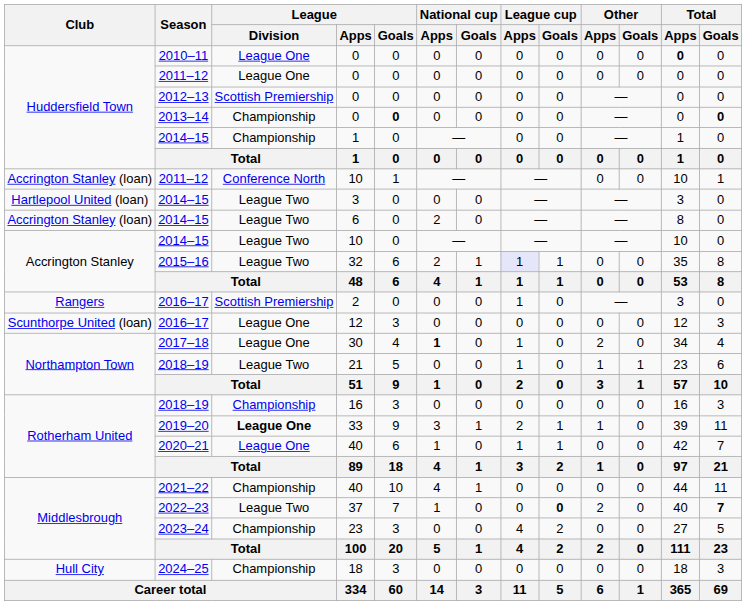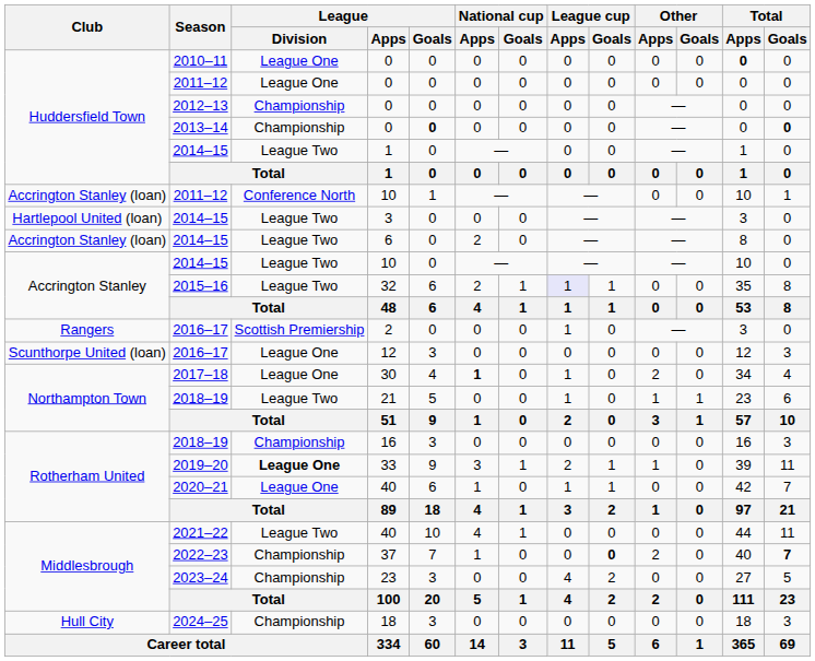 <table class="wikitable" style="text-align: center">
 <tr>
 <th rowspan="2">Club</th>
 <th rowspan="2">Season</th>
 <th colspan="3">League</th>
 <th colspan="2">National cup</th>
 <th colspan="2">League cup</th>
 <th colspan="2">Other</th>
 <th colspan="2">Total</th>
 </tr>
 <tr>
 <th>Division</th>
 <th>Apps</th>
 <th>Goals</th>
 <th>Apps</th>
 <th>Goals</th>
 <th>Apps</th>
 <th>Goals</th>
 <th>Apps</th>
 <th>Goals</th>
 <th>Apps</th>
 <th>Goals</th>
 </tr>
 <tr>
 <td rowspan="6"><a href='#'>Huddersfield Town</a></td>
 <td><a href='#'>2010–11</a></td>
 <td><a href='#'>League One</a></td>
 <td>0</td>
 <td>0</td>
 <td>0</td>
 <td>0</td>
 <td>0</td>
 <td>0</td>
 <td>0</td>
 <td>0</td>
 <td><strong>0</strong></td>
 <td>0</td>
 </tr>
 <tr>
 <td><a href='#'>2011–12</a></td>
 <td>League One</td>
 <td>0</td>
 <td>0</td>
 <td>0</td>
 <td>0</td>
 <td>0</td>
 <td>0</td>
 <td>0</td>
 <td>0</td>
 <td>0</td>
 <td>0</td>
 </tr>
 <tr>
 <td><a href='#'>2012–13</a></td>
-<td><a href='#'>Scottish Premiership</a></td>
+<td><a href='#'>Championship</a></td>
 <td>0</td>
 <td>0</td>
 <td>0</td>
 <td>0</td>
 <td>0</td>
 <td>0</td>
 <td colspan="2">—</td>
 <td>0</td>
 <td>0</td>
 </tr>
 <tr>
 <td><a href='#'>2013–14</a></td>
 <td>Championship</td>
 <td>0</td>
 <td><strong>0</strong></td>
 <td>0</td>
 <td>0</td>
 <td>0</td>
 <td>0</td>
 <td colspan="2">—</td>
 <td>0</td>
 <td><strong>0</strong></td>
 </tr>
 <tr>
 <td><a href='#'>2014–15</a></td>
-<td>Championship</td>
+<td>League Two</td>
 <td>1</td>
 <td>0</td>
 <td colspan="2">—</td>
 <td>0</td>
 <td>0</td>
 <td colspan="2">—</td>
 <td>1</td>
 <td>0</td>
 </tr>
 <tr>
 <th colspan="2">Total</th>
 <th>1</th>
 <th>0</th>
 <th>0</th>
 <th>0</th>
 <th>0</th>
 <th>0</th>
 <th>0</th>
 <th>0</th>
 <th>1</th>
 <th>0</th>
 </tr>
 <tr>
 <td><a href='#'>Accrington Stanley</a> (loan)</td>
 <td><a href='#'>2011–12</a></td>
 <td><a href='#'>Conference North</a></td>
 <td>10</td>
 <td>1</td>
 <td colspan="2">—</td>
 <td colspan="2">—</td>
 <td>0</td>
 <td>0</td>
 <td>10</td>
 <td>1</td>
 </tr>
 <tr>
 <td><a href='#'>Hartlepool United</a> (loan)</td>
 <td><a href='#'>2014–15</a></td>
 <td>League Two</td>
 <td>3</td>
 <td>0</td>
 <td>0</td>
 <td>0</td>
 <td colspan="2">—</td>
 <td colspan="2">—</td>
 <td>3</td>
 <td>0</td>
 </tr>
 <tr>
 <td><a href='#'>Accrington Stanley</a> (loan)</td>
 <td><a href='#'>2014–15</a></td>
 <td>League Two</td>
 <td>6</td>
 <td>0</td>
 <td>2</td>
 <td>0</td>
 <td colspan="2">—</td>
 <td colspan="2">—</td>
 <td>8</td>
 <td>0</td>
 </tr>
 <tr>
 <td rowspan="3">Accrington Stanley</td>
 <td><a href='#'>2014–15</a></td>
 <td>League Two</td>
 <td>10</td>
 <td>0</td>
 <td colspan="2">—</td>
 <td colspan="2">—</td>
 <td colspan="2">—</td>
 <td>10</td>
 <td>0</td>
 </tr>
 <tr>
 <td><a href='#'>2015–16</a></td>
 <td>League Two</td>
 <td>32</td>
 <td>6</td>
 <td>2</td>
 <td>1</td>
 <td style="background: lavender;">1</td>
 <td>1</td>
 <td>0</td>
 <td>0</td>
 <td>35</td>
 <td>8</td>
 </tr>
 <tr>
 <th colspan="2">Total</th>
 <th>48</th>
 <th>6</th>
 <th>4</th>
 <th>1</th>
 <th>1</th>
 <th>1</th>
 <th>0</th>
 <th>0</th>
 <th>53</th>
 <th>8</th>
 </tr>
 <tr>
 <td><a href='#'>Rangers</a></td>
 <td><a href='#'>2016–17</a></td>
 <td><a href='#'>Scottish Premiership</a></td>
 <td>2</td>
 <td>0</td>
 <td>0</td>
 <td>0</td>
 <td>1</td>
 <td>0</td>
 <td colspan="2">—</td>
 <td>3</td>
 <td>0</td>
 </tr>
 <tr>
 <td><a href='#'>Scunthorpe United</a> (loan)</td>
 <td><a href='#'>2016–17</a></td>
 <td>League One</td>
 <td>12</td>
 <td>3</td>
 <td>0</td>
 <td>0</td>
 <td>0</td>
 <td>0</td>
 <td>0</td>
 <td>0</td>
 <td>12</td>
 <td>3</td>
 </tr>
 <tr>
 <td rowspan="3"><a href='#'>Northampton Town</a></td>
 <td><a href='#'>2017–18</a></td>
 <td>League One</td>
 <td>30</td>
 <td>4</td>
 <td><strong>1</strong></td>
 <td>0</td>
 <td>1</td>
 <td>0</td>
 <td>2</td>
 <td>0</td>
 <td>34</td>
 <td>4</td>
 </tr>
 <tr>
 <td><a href='#'>2018–19</a></td>
 <td>League Two</td>
 <td>21</td>
 <td>5</td>
 <td>0</td>
 <td>0</td>
 <td>1</td>
 <td>0</td>
 <td>1</td>
 <td>1</td>
 <td>23</td>
 <td>6</td>
 </tr>
 <tr>
 <th colspan="2">Total</th>
 <th>51</th>
 <th>9</th>
 <th>1</th>
 <th>0</th>
 <th>2</th>
 <th>0</th>
 <th>3</th>
 <th>1</th>
 <th>57</th>
 <th>10</th>
 </tr>
 <tr>
 <td rowspan=4><a href='#'>Rotherham United</a></td>
 <td><a href='#'>2018–19</a></td>
 <td><a href='#'>Championship</a></td>
 <td>16</td>
 <td>3</td>
 <td>0</td>
 <td>0</td>
 <td>0</td>
 <td>0</td>
 <td>0</td>
 <td>0</td>
 <td>16</td>
 <td>3</td>
 </tr>
 <tr>
 <td><a href='#'>2019–20</a></td>
 <td><strong>League One</strong></td>
 <td>33</td>
 <td>9</td>
 <td>3</td>
 <td>1</td>
 <td>2</td>
 <td>1</td>
 <td>1</td>
 <td>0</td>
 <td>39</td>
 <td>11</td>
 </tr>
 <tr>
 <td><a href='#'>2020–21</a></td>
 <td><a href='#'>League One</a></td>
 <td>40</td>
 <td>6</td>
 <td>1</td>
 <td>0</td>
 <td>1</td>
 <td>1</td>
 <td>0</td>
 <td>0</td>
 <td>42</td>
 <td>7</td>
 </tr>
 <tr>
 <th colspan=2>Total</th>
 <th>89</th>
 <th>18</th>
 <th>4</th>
 <th>1</th>
 <th>3</th>
 <th>2</th>
 <th>1</th>
 <th>0</th>
 <th>97</th>
 <th>21</th>
 </tr>
 <tr>
 <td rowspan=4><a href='#'>Middlesbrough</a></td>
 <td><a href='#'>2021–22</a></td>
-<td>Championship</td>
+<td>League Two</td>
 <td>40</td>
 <td>10</td>
 <td>4</td>
 <td>1</td>
 <td>0</td>
 <td>0</td>
 <td>0</td>
 <td>0</td>
 <td>44</td>
 <td>11</td>
 </tr>
 <tr>
 <td><a href='#'>2022–23</a></td>
-<td>League Two</td>
+<td>Championship</td>
 <td>37</td>
 <td>7</td>
 <td>1</td>
 <td>0</td>
 <td>0</td>
 <td><strong>0</strong></td>
 <td>2</td>
 <td>0</td>
 <td>40</td>
 <td><strong>7</strong></td>
 </tr>
 <tr>
 <td><a href='#'>2023–24</a></td>
 <td>Championship</td>
 <td>23</td>
 <td>3</td>
 <td>0</td>
 <td>0</td>
 <td>4</td>
 <td>2</td>
 <td>0</td>
 <td>0</td>
 <td>27</td>
 <td>5</td>
 </tr>
 <tr>
 <th colspan="2">Total</th>
 <th>100</th>
 <th>20</th>
 <th>5</th>
 <th>1</th>
 <th>4</th>
 <th>2</th>
 <th>2</th>
 <th>0</th>
 <th>111</th>
 <th>23</th>
 </tr>
 <tr>
 <td><a href='#'>Hull City</a></td>
 <td><a href='#'>2024–25</a></td>
 <td>Championship</td>
 <td>18</td>
 <td>3</td>
 <td>0</td>
 <td>0</td>
 <td>0</td>
 <td>0</td>
 <td>0</td>
 <td>0</td>
 <td>18</td>
 <td>3</td>
 </tr>
 <tr>
 <th colspan="3">Career total</th>
 <th>334</th>
 <th>60</th>
 <th>14</th>
 <th>3</th>
 <th>11</th>
 <th>5</th>
 <th>6</th>
 <th>1</th>
 <th>365</th>
 <th>69</th>
 </tr>
 </table>
